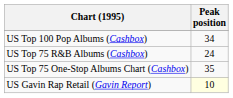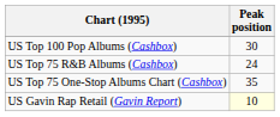 <table class="wikitable">
 <tr>
 <th>Chart (1995)</th>
 <th>Peak<br>position</th>
 </tr>
 <tr>
 </tr>
 <tr>
 </tr>
 <tr>
 <td>US Top 100 Pop Albums (<em><a href='#'>Cashbox</a></em>)</td>
-<td align="center">34</td>
+<td align="center">30</td>
 </tr>
 <tr>
 <td>US Top 75 R&B Albums (<em><a href='#'>Cashbox</a></em>)</td>
 <td align="center">24</td>
 </tr>
 <tr>
 <td>US Top 75 One-Stop Albums Chart (<em><a href='#'>Cashbox</a></em>)</td>
 <td align="center">35</td>
 </tr>
 <tr>
 <td>US Gavin Rap Retail (<em><a href='#'>Gavin Report</a></em>)</td>
 <td align="center" style="background: lightyellow;">10</td>
 </tr>
 </table>
